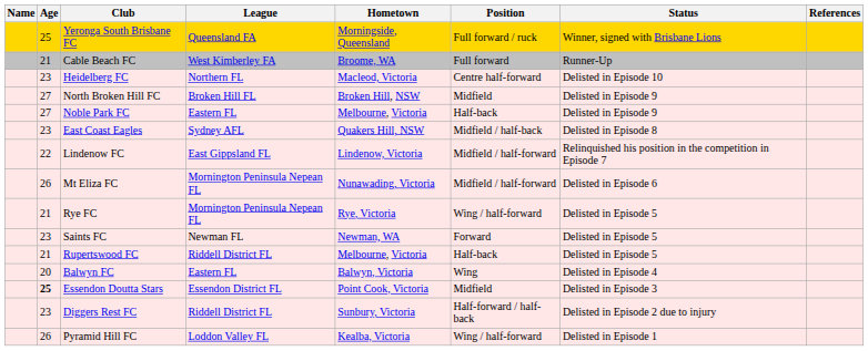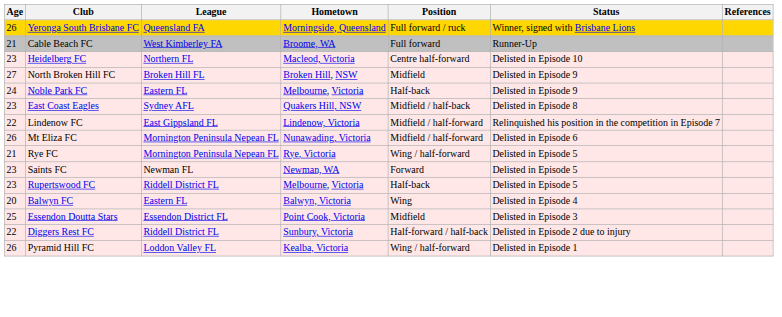 <table class="wikitable sortable">
 <tr>
-<th>Name</th>
 <th>Age</th>
 <th>Club</th>
 <th>League</th>
 <th>Hometown</th>
 <th>Position</th>
 <th>Status</th>
 <th>References</th>
 </tr>
 <tr style="background:gold;">
-<td></td>
-<td>25</td>
+<td>26</td>
 <td><a href='#'>Yeronga South Brisbane FC</a></td>
 <td><a href='#'>Queensland FA</a></td>
 <td><a href='#'>Morningside, Queensland</a></td>
 <td>Full forward / ruck</td>
 <td>Winner, signed with <a href='#'>Brisbane Lions</a></td>
 <td><small></small></td>
 </tr>
 <tr style="background:silver;">
-<td></td>
 <td>21</td>
 <td>Cable Beach FC</td>
 <td><a href='#'>West Kimberley FA</a></td>
 <td><a href='#'>Broome, WA</a></td>
 <td>Full forward</td>
 <td>Runner-Up</td>
 <td><small></small></td>
 </tr>
 <tr style="background:#ffe7e7;">
-<td></td>
 <td>23</td>
 <td><a href='#'>Heidelberg FC</a></td>
 <td><a href='#'>Northern FL</a></td>
 <td><a href='#'>Macleod, Victoria</a></td>
 <td>Centre half-forward</td>
 <td>Delisted in Episode 10</td>
 <td><small></small></td>
 </tr>
 <tr - style="background:#ffe7e7;">
-<td></td>
 <td>27</td>
 <td>North Broken Hill FC</td>
 <td><a href='#'>Broken Hill FL</a></td>
 <td><a href='#'>Broken Hill</a>, <a href='#'>NSW</a></td>
 <td>Midfield</td>
 <td>Delisted in Episode 9</td>
 <td><small></small></td>
 </tr>
 <tr style="background:#ffe7e7;">
-<td></td>
-<td>27</td>
+<td>24</td>
 <td><a href='#'>Noble Park FC</a></td>
 <td><a href='#'>Eastern FL</a></td>
 <td><a href='#'>Melbourne</a>, <a href='#'>Victoria</a></td>
 <td>Half-back</td>
 <td>Delisted in Episode 9</td>
 <td><small></small></td>
 </tr>
 <tr style="background:#ffe7e7;">
-<td></td>
 <td>23</td>
 <td><a href='#'>East Coast Eagles</a></td>
 <td><a href='#'>Sydney AFL</a></td>
 <td><a href='#'>Quakers Hill, NSW</a></td>
 <td>Midfield / half-back</td>
 <td>Delisted in Episode 8</td>
 <td><small></small></td>
 </tr>
 <tr style="background:#ffe7e7;">
-<td></td>
 <td>22</td>
 <td>Lindenow FC</td>
 <td><a href='#'>East Gippsland FL</a></td>
 <td><a href='#'>Lindenow, Victoria</a></td>
 <td>Midfield / half-forward</td>
 <td>Relinquished his position in the competition in Episode 7</td>
 <td><small></small></td>
 </tr>
 <tr style="background:#ffe7e7;">
-<td></td>
 <td>26</td>
 <td>Mt Eliza FC</td>
 <td><a href='#'>Mornington Peninsula Nepean FL</a></td>
 <td><a href='#'>Nunawading, Victoria</a></td>
 <td>Midfield / half-forward</td>
 <td>Delisted in Episode 6</td>
 <td><small></small></td>
 </tr>
 <tr style="background:#ffe7e7;">
-<td></td>
 <td>21</td>
 <td>Rye FC</td>
 <td><a href='#'>Mornington Peninsula Nepean FL</a></td>
 <td><a href='#'>Rye, Victoria</a></td>
 <td>Wing / half-forward</td>
 <td>Delisted in Episode 5</td>
 <td><small></small></td>
 </tr>
 <tr style="background:#ffe7e7;">
-<td></td>
 <td>23</td>
 <td>Saints FC</td>
 <td>Newman FL</td>
 <td><a href='#'>Newman, WA</a></td>
 <td>Forward</td>
 <td>Delisted in Episode 5</td>
 <td><small></small></td>
 </tr>
 <tr style="background:#ffe7e7;">
-<td></td>
-<td>21</td>
+<td>23</td>
 <td><a href='#'>Rupertswood FC</a></td>
 <td><a href='#'>Riddell District FL</a></td>
 <td><a href='#'>Melbourne</a>, <a href='#'>Victoria</a></td>
 <td>Half-back</td>
 <td>Delisted in Episode 5</td>
 <td><small></small></td>
 </tr>
 <tr style="background:#ffe7e7;">
-<td></td>
 <td>20</td>
 <td><a href='#'>Balwyn FC</a></td>
 <td><a href='#'>Eastern FL</a></td>
 <td><a href='#'>Balwyn, Victoria</a></td>
 <td>Wing</td>
 <td>Delisted in Episode 4</td>
 <td><small></small></td>
 </tr>
 <tr style="background:#ffe7e7;">
-<td></td>
-<td><strong>25</strong></td>
+<td>25</td>
 <td><a href='#'>Essendon Doutta Stars</a></td>
 <td><a href='#'>Essendon District FL</a></td>
 <td><a href='#'>Point Cook, Victoria</a></td>
 <td>Midfield</td>
 <td>Delisted in Episode 3</td>
 <td><small></small></td>
 </tr>
 <tr style="background:#ffe7e7;">
-<td></td>
-<td>23</td>
+<td>22</td>
 <td><a href='#'>Diggers Rest FC</a></td>
 <td><a href='#'>Riddell District FL</a></td>
 <td><a href='#'>Sunbury, Victoria</a></td>
 <td>Half-forward / half-back</td>
 <td>Delisted in Episode 2 due to injury</td>
 <td><small></small></td>
 </tr>
 <tr style="background:#ffe7e7;">
-<td></td>
 <td>26</td>
 <td>Pyramid Hill FC</td>
 <td><a href='#'>Loddon Valley FL</a></td>
 <td><a href='#'>Kealba, Victoria</a></td>
 <td>Wing / half-forward</td>
 <td>Delisted in Episode 1</td>
 <td><small></small></td>
 </tr>
 </table>
